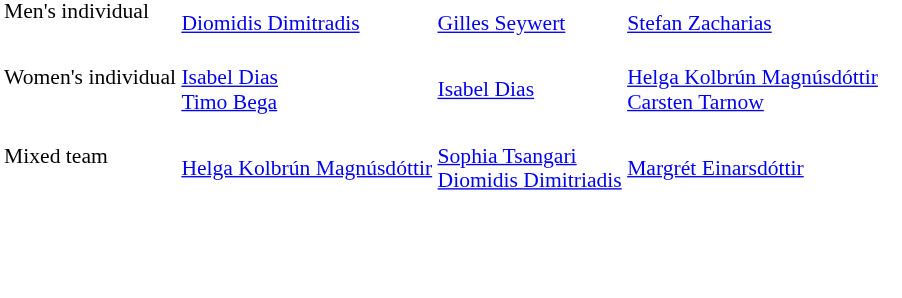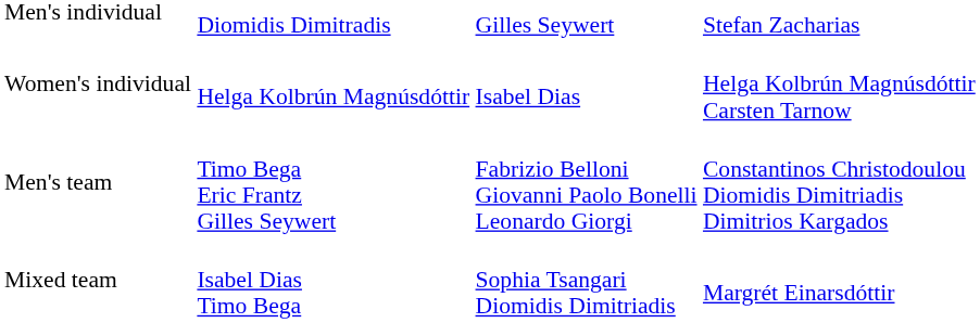 <table>
 <tr>
 <td>Men's individual</td>
 <td><br><a href='#'>Diomidis Dimitradis</a></td>
 <td><br><a href='#'>Gilles Seywert</a></td>
 <td><br><a href='#'>Stefan Zacharias</a></td>
 </tr>
 <tr>
 <td {{nowrap>Women's individual</td>
-<td><br><a href='#'>Isabel Dias</a><br><a href='#'>Timo Bega</a></td>
+<td><br><a href='#'>Helga Kolbrún Magnúsdóttir</a></td>
 <td><br><a href='#'>Isabel Dias</a></td>
 <td><br><a href='#'>Helga Kolbrún Magnúsdóttir</a><br><a href='#'>Carsten Tarnow</a></td>
 </tr>
 <tr>
+<td>Men's team</td>
+<td><br><a href='#'>Timo Bega</a><br><a href='#'>Eric Frantz</a><br><a href='#'>Gilles Seywert</a></td>
+<td><br><a href='#'>Fabrizio Belloni</a><br><a href='#'>Giovanni Paolo Bonelli</a><br><a href='#'>Leonardo Giorgi</a></td>
+<td><br><a href='#'>Constantinos Christodoulou</a><br><a href='#'>Diomidis Dimitriadis</a><br><a href='#'>Dimitrios Kargados</a></td>
+</tr>
+<tr>
 <td>Mixed team</td>
-<td><br><a href='#'>Helga Kolbrún Magnúsdóttir</a></td>
+<td><br><a href='#'>Isabel Dias</a><br><a href='#'>Timo Bega</a></td>
 <td><br><a href='#'>Sophia Tsangari</a><br><a href='#'>Diomidis Dimitriadis</a></td>
 <td><br><a href='#'>Margrét Einarsdóttir</a></td>
 </tr>
 </table>
